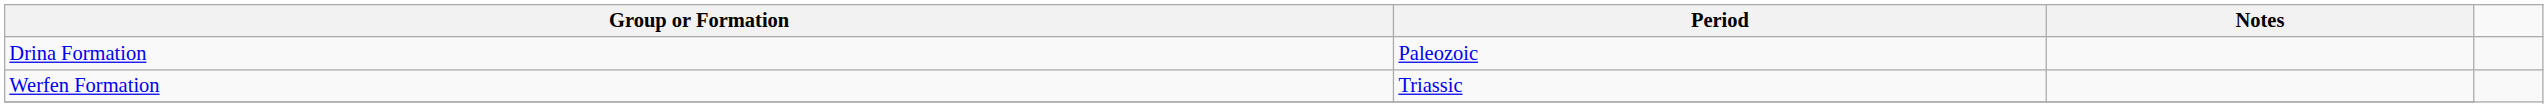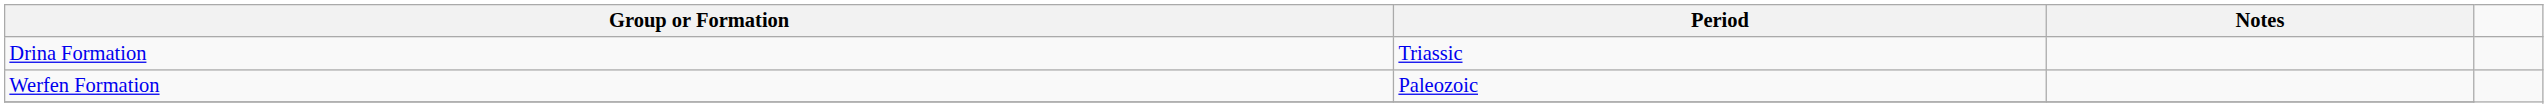 <table class="wikitable sortable" style="width: 100%;">
 <tr>
 <th>Group or Formation</th>
 <th>Period</th>
 <th class="unsortable">Notes</th>
 </tr>
 <tr>
 <td><a href='#'>Drina Formation</a></td>
-<td><a href='#'>Paleozoic</a></td>
+<td><a href='#'>Triassic</a></td>
 <td></td>
 <td></td>
 </tr>
 <tr>
 <td><a href='#'>Werfen Formation</a></td>
-<td><a href='#'>Triassic</a></td>
+<td><a href='#'>Paleozoic</a></td>
 <td></td>
 </tr>
 <tr>
 </tr>
 </table>
